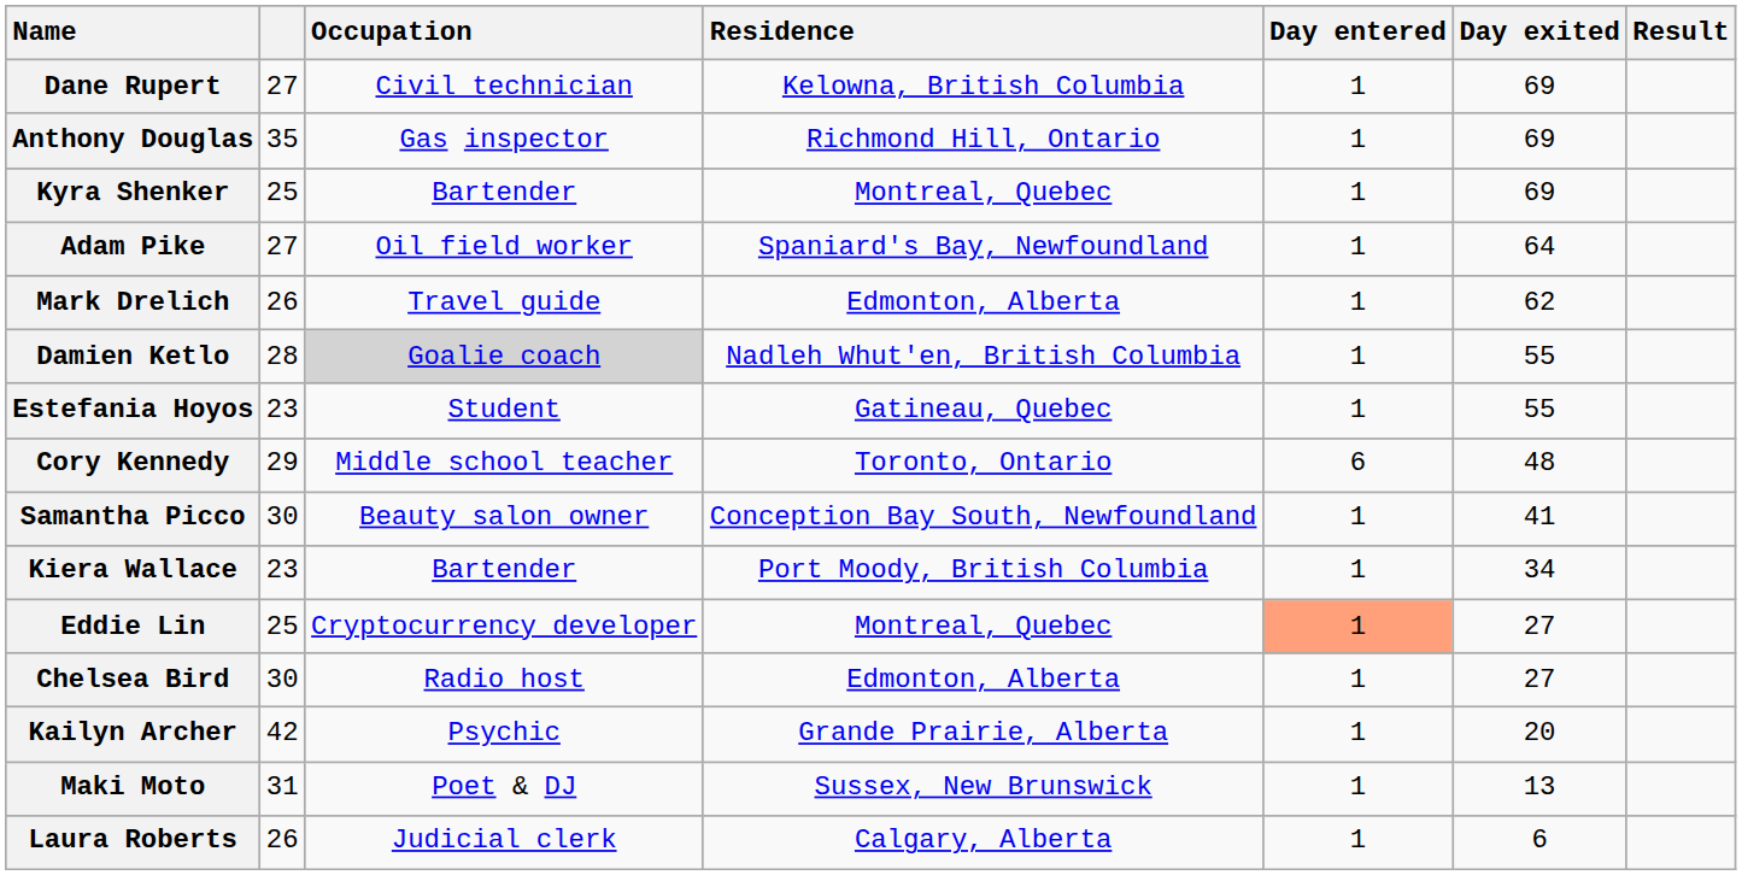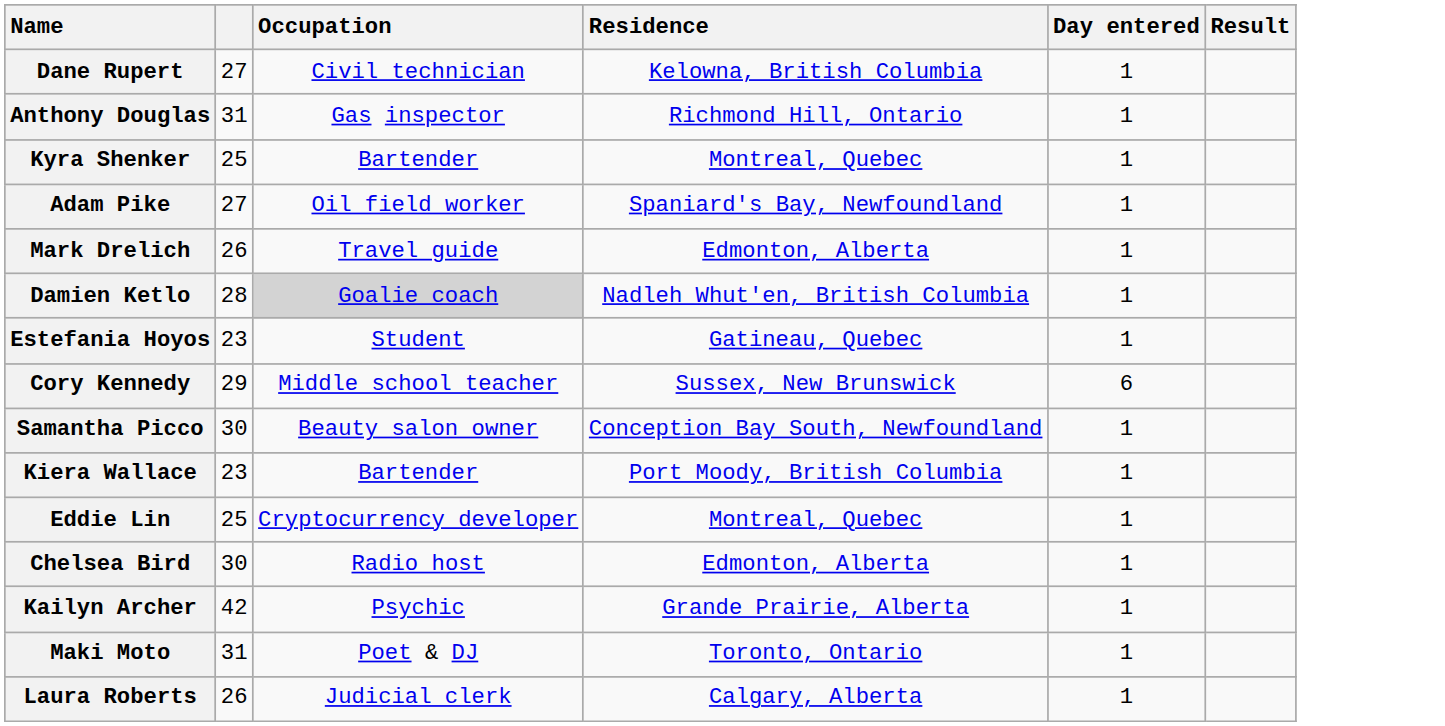 <table class="wikitable sortable" style="text-align:center; line-height:20px; width:auto;">
 <tr>
 <th style="text-align:left">Name</th>
 <th style="text-align:left"></th>
 <th style="text-align:left">Occupation</th>
 <th style="text-align:left">Residence</th>
 <th style="text-align:left">Day entered</th>
-<th style="text-align:left">Day exited</th>
 <th style="text-align:left">Result</th>
 </tr>
 <tr>
 <th>Dane Rupert</th>
 <td>27</td>
 <td><a href='#'>Civil technician</a></td>
 <td><a href='#'>Kelowna, British Columbia</a></td>
 <td>1</td>
-<td>69</td>
 <td></td>
 </tr>
 <tr>
 <th>Anthony Douglas</th>
-<td>35</td>
+<td>31</td>
 <td><a href='#'>Gas</a> <a href='#'>inspector</a></td>
 <td><a href='#'>Richmond Hill, Ontario</a></td>
 <td>1</td>
-<td>69</td>
 <td></td>
 </tr>
 <tr>
 <th>Kyra Shenker</th>
 <td>25</td>
 <td><a href='#'>Bartender</a></td>
 <td><a href='#'>Montreal, Quebec</a></td>
 <td>1</td>
-<td>69</td>
 <td></td>
 </tr>
 <tr>
 <th>Adam Pike</th>
 <td>27</td>
 <td><a href='#'>Oil field worker</a></td>
 <td><a href='#'>Spaniard's Bay, Newfoundland</a></td>
 <td>1</td>
-<td>64</td>
 <td></td>
 </tr>
 <tr>
 <th>Mark Drelich</th>
 <td>26</td>
 <td><a href='#'>Travel guide</a></td>
 <td><a href='#'>Edmonton, Alberta</a></td>
 <td>1</td>
-<td>62</td>
 <td></td>
 </tr>
 <tr>
 <th>Damien Ketlo</th>
 <td>28</td>
 <td style="background: lightgrey;"><a href='#'>Goalie coach</a></td>
 <td><a href='#'>Nadleh Whut'en, British Columbia</a></td>
 <td>1</td>
-<td>55</td>
 <td></td>
 </tr>
 <tr>
 <th>Estefania Hoyos</th>
 <td>23</td>
 <td><a href='#'>Student</a></td>
 <td><a href='#'>Gatineau, Quebec</a></td>
 <td>1</td>
-<td>55</td>
 <td></td>
 </tr>
 <tr>
 <th>Cory Kennedy</th>
 <td>29</td>
 <td><a href='#'>Middle school teacher</a></td>
-<td><a href='#'>Toronto, Ontario</a></td>
+<td><a href='#'>Sussex, New Brunswick</a></td>
 <td>6</td>
-<td>48</td>
 <td></td>
 </tr>
 <tr>
 <th>Samantha Picco</th>
 <td align=center>30</td>
 <td><a href='#'>Beauty salon owner</a></td>
 <td><a href='#'>Conception Bay South, Newfoundland</a></td>
 <td>1</td>
-<td>41</td>
 <td></td>
 </tr>
 <tr>
 <th>Kiera Wallace</th>
 <td>23</td>
 <td><a href='#'>Bartender</a></td>
 <td><a href='#'>Port Moody, British Columbia</a></td>
 <td>1</td>
-<td>34</td>
 <td></td>
 </tr>
 <tr>
 <th>Eddie Lin</th>
 <td>25</td>
 <td><a href='#'>Cryptocurrency developer</a></td>
 <td><a href='#'>Montreal, Quebec</a></td>
-<td style="background: lightsalmon;">1</td>
-<td>27</td>
+<td>1</td>
 <td></td>
 </tr>
 <tr>
 <th>Chelsea Bird</th>
 <td>30</td>
 <td><a href='#'>Radio host</a></td>
 <td><a href='#'>Edmonton, Alberta</a></td>
 <td>1</td>
-<td>27</td>
 <td></td>
 </tr>
 <tr>
 <th>Kailyn Archer</th>
 <td>42</td>
 <td><a href='#'>Psychic</a></td>
 <td><a href='#'>Grande Prairie, Alberta</a></td>
 <td>1</td>
-<td>20</td>
 <td></td>
 </tr>
 <tr>
 <th>Maki Moto</th>
 <td>31</td>
 <td><a href='#'>Poet</a> & <a href='#'>DJ</a></td>
-<td><a href='#'>Sussex, New Brunswick</a></td>
+<td><a href='#'>Toronto, Ontario</a></td>
 <td>1</td>
-<td>13</td>
 <td></td>
 </tr>
 <tr>
 <th>Laura Roberts</th>
 <td>26</td>
 <td><a href='#'>Judicial clerk</a></td>
 <td><a href='#'>Calgary, Alberta</a></td>
 <td>1</td>
-<td>6</td>
 <td></td>
 </tr>
 </table>
